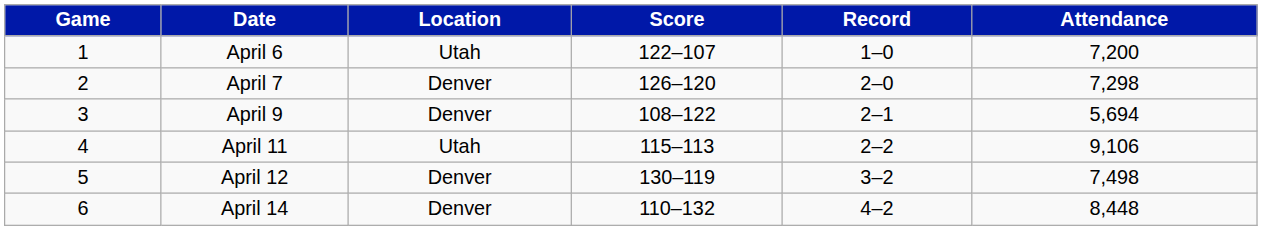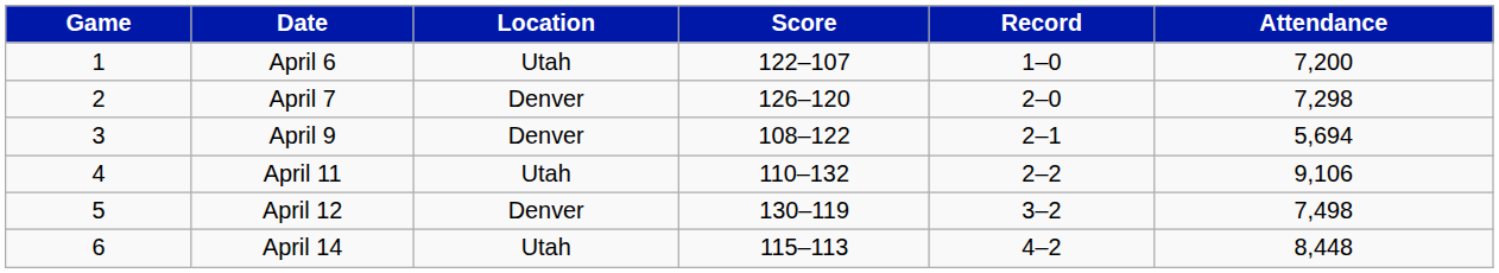 <table class="wikitable" style="width:80%;">
 <tr style="text-align:center; background:#0018A8; color:#FFFFFF;">
 <td><strong>Game</strong></td>
 <td><strong>Date</strong></td>
 <td><strong>Location</strong></td>
 <td><strong>Score</strong></td>
 <td><strong>Record</strong></td>
 <td><strong>Attendance</strong></td>
 </tr>
 <tr style="text-align:center;" bgcolor="">
 <td>1</td>
 <td>April 6</td>
 <td>Utah</td>
 <td>122–107</td>
 <td>1–0</td>
 <td>7,200</td>
 </tr>
 <tr style="text-align:center;" bgcolor="">
 <td>2</td>
 <td>April 7</td>
 <td>Denver</td>
 <td>126–120</td>
 <td>2–0</td>
 <td>7,298</td>
 </tr>
 <tr style="text-align:center;" bgcolor="">
 <td>3</td>
 <td>April 9</td>
 <td>Denver</td>
 <td>108–122</td>
 <td>2–1</td>
 <td>5,694</td>
 </tr>
 <tr style="text-align:center;" bgcolor="">
 <td>4</td>
 <td>April 11</td>
 <td>Utah</td>
-<td>115–113</td>
+<td>110–132</td>
 <td>2–2</td>
 <td>9,106</td>
 </tr>
 <tr style="text-align:center;" bgcolor="">
 <td>5</td>
 <td>April 12</td>
 <td>Denver</td>
 <td>130–119</td>
 <td>3–2</td>
 <td>7,498</td>
 </tr>
 <tr style="text-align:center;" bgcolor="">
 <td>6</td>
 <td>April 14</td>
-<td>Denver</td>
-<td>110–132</td>
+<td>Utah</td>
+<td>115–113</td>
 <td>4–2</td>
 <td>8,448</td>
 </tr>
 </table>
